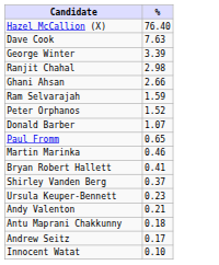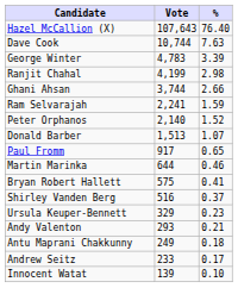 <table class="wikitable">
 <tr>
 <th style="background:#ddf; width:200px;">Candidate </th>
+<th style="background:#ddf; width:50px;">Vote</th>
 <th style="background:#ddf; width:30px;">%</th>
 </tr>
 <tr>
 <td><a href='#'>Hazel McCallion</a> (X)</td>
+<td>107,643</td>
 <td>76.40</td>
 </tr>
 <tr>
 <td>Dave Cook</td>
+<td>10,744</td>
 <td>7.63</td>
 </tr>
 <tr>
 <td>George Winter</td>
+<td>4,783</td>
 <td>3.39</td>
 </tr>
 <tr>
 <td>Ranjit Chahal</td>
+<td>4,199</td>
 <td>2.98</td>
 </tr>
 <tr>
 <td>Ghani Ahsan</td>
+<td>3,744</td>
 <td>2.66</td>
 </tr>
 <tr>
 <td>Ram Selvarajah</td>
+<td>2,241</td>
 <td>1.59</td>
 </tr>
 <tr>
 <td>Peter Orphanos</td>
+<td>2,140</td>
 <td>1.52</td>
 </tr>
 <tr>
 <td>Donald Barber</td>
+<td>1,513</td>
 <td>1.07</td>
 </tr>
 <tr>
 <td><a href='#'>Paul Fromm</a></td>
+<td>917</td>
 <td>0.65</td>
 </tr>
 <tr>
 <td>Martin Marinka</td>
+<td>644</td>
 <td>0.46</td>
 </tr>
 <tr>
 <td>Bryan Robert Hallett</td>
+<td>575</td>
 <td>0.41</td>
 </tr>
 <tr>
 <td>Shirley Vanden Berg</td>
+<td>516</td>
 <td>0.37</td>
 </tr>
 <tr>
 <td>Ursula Keuper-Bennett</td>
+<td>329</td>
 <td>0.23</td>
 </tr>
 <tr>
 <td>Andy Valenton</td>
+<td>293</td>
 <td>0.21</td>
 </tr>
 <tr>
 <td>Antu Maprani Chakkunny</td>
+<td>249</td>
 <td>0.18</td>
 </tr>
 <tr>
 <td>Andrew Seitz</td>
+<td>233</td>
 <td>0.17</td>
 </tr>
 <tr>
 <td>Innocent Watat</td>
+<td>139</td>
 <td>0.10</td>
 </tr>
 </table>
